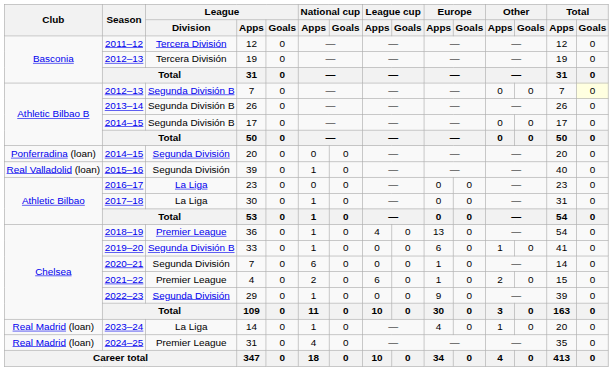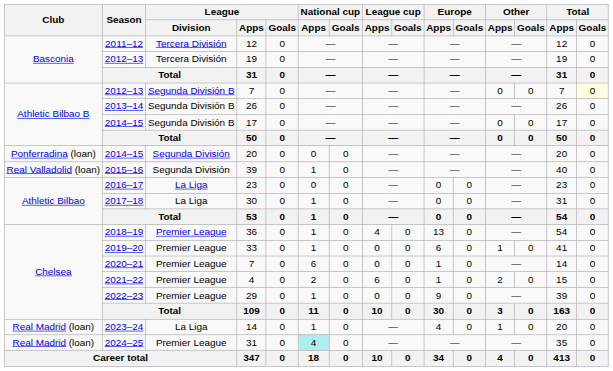 <table class="wikitable" style="text-align: center;">
 <tr>
 <th rowspan=2>Club</th>
 <th rowspan=2>Season</th>
 <th colspan=3>League</th>
 <th colspan=2>National cup</th>
 <th colspan=2>League cup</th>
 <th colspan=2>Europe</th>
 <th colspan=2>Other</th>
 <th colspan=2>Total</th>
 </tr>
 <tr>
 <th>Division</th>
 <th>Apps</th>
 <th>Goals</th>
 <th>Apps</th>
 <th>Goals</th>
 <th>Apps</th>
 <th>Goals</th>
 <th>Apps</th>
 <th>Goals</th>
 <th>Apps</th>
 <th>Goals</th>
 <th>Apps</th>
 <th>Goals</th>
 </tr>
 <tr>
 <td rowspan="3"><a href='#'>Basconia</a></td>
 <td><a href='#'>2011–12</a></td>
 <td><a href='#'>Tercera División</a></td>
 <td>12</td>
 <td>0</td>
 <td colspan="2">—</td>
 <td colspan="2">—</td>
 <td colspan="2">—</td>
 <td colspan="2">—</td>
 <td>12</td>
 <td>0</td>
 </tr>
 <tr>
 <td><a href='#'>2012–13</a></td>
 <td>Tercera División</td>
 <td>19</td>
 <td>0</td>
 <td colspan="2">—</td>
 <td colspan="2">—</td>
 <td colspan="2">—</td>
 <td colspan="2">—</td>
 <td>19</td>
 <td>0</td>
 </tr>
 <tr>
 <th colspan=2>Total</th>
 <th>31</th>
 <th>0</th>
 <th colspan="2">—</th>
 <th colspan="2">—</th>
 <th colspan="2">—</th>
 <th colspan="2">—</th>
 <th>31</th>
 <th>0</th>
 </tr>
 <tr>
 <td rowspan="4"><a href='#'>Athletic Bilbao B</a></td>
 <td><a href='#'>2012–13</a></td>
 <td><a href='#'>Segunda División B</a></td>
 <td>7</td>
 <td>0</td>
 <td colspan="2">—</td>
 <td colspan="2">—</td>
 <td colspan="2">—</td>
 <td>0</td>
 <td>0</td>
 <td>7</td>
 <td style="background: lightyellow;">0</td>
 </tr>
 <tr>
 <td><a href='#'>2013–14</a></td>
 <td>Segunda División B</td>
 <td>26</td>
 <td>0</td>
 <td colspan="2">—</td>
 <td colspan="2">—</td>
 <td colspan="2">—</td>
 <td colspan="2">—</td>
 <td>26</td>
 <td>0</td>
 </tr>
 <tr>
 <td><a href='#'>2014–15</a></td>
 <td>Segunda División B</td>
 <td>17</td>
 <td>0</td>
 <td colspan="2">—</td>
 <td colspan="2">—</td>
 <td colspan="2">—</td>
 <td>0</td>
 <td>0</td>
 <td>17</td>
 <td>0</td>
 </tr>
 <tr>
 <th colspan="2">Total</th>
 <th>50</th>
 <th>0</th>
 <th colspan="2">—</th>
 <th colspan="2">—</th>
 <th colspan="2">—</th>
 <th>0</th>
 <th>0</th>
 <th>50</th>
 <th>0</th>
 </tr>
 <tr>
 <td><a href='#'>Ponferradina</a> (loan)</td>
 <td><a href='#'>2014–15</a></td>
 <td><a href='#'>Segunda División</a></td>
 <td>20</td>
 <td>0</td>
 <td>0</td>
 <td>0</td>
 <td colspan="2">—</td>
 <td colspan="2">—</td>
 <td colspan="2">—</td>
 <td>20</td>
 <td>0</td>
 </tr>
 <tr>
 <td><a href='#'>Real Valladolid</a> (loan)</td>
 <td><a href='#'>2015–16</a></td>
 <td>Segunda División</td>
 <td>39</td>
 <td>0</td>
 <td>1</td>
 <td>0</td>
 <td colspan="2">—</td>
 <td colspan="2">—</td>
 <td colspan="2">—</td>
 <td>40</td>
 <td>0</td>
 </tr>
 <tr>
 <td rowspan="3"><a href='#'>Athletic Bilbao</a></td>
 <td><a href='#'>2016–17</a></td>
 <td><a href='#'>La Liga</a></td>
 <td>23</td>
 <td>0</td>
 <td>0</td>
 <td>0</td>
 <td colspan="2">—</td>
 <td>0</td>
 <td>0</td>
 <td colspan="2">—</td>
 <td>23</td>
 <td>0</td>
 </tr>
 <tr>
 <td><a href='#'>2017–18</a></td>
 <td>La Liga</td>
 <td>30</td>
 <td>0</td>
 <td>1</td>
 <td>0</td>
 <td colspan="2">—</td>
 <td>0</td>
 <td>0</td>
 <td colspan="2">—</td>
 <td>31</td>
 <td>0</td>
 </tr>
 <tr>
 <th colspan=2>Total</th>
 <th>53</th>
 <th>0</th>
 <th>1</th>
 <th>0</th>
 <th colspan="2">—</th>
 <th>0</th>
 <th>0</th>
 <th colspan="2">—</th>
 <th>54</th>
 <th>0</th>
 </tr>
 <tr>
 <td rowspan="6"><a href='#'>Chelsea</a></td>
 <td><a href='#'>2018–19</a></td>
 <td><a href='#'>Premier League</a></td>
 <td>36</td>
 <td>0</td>
 <td>1</td>
 <td>0</td>
 <td>4</td>
 <td>0</td>
 <td>13</td>
 <td>0</td>
 <td colspan=2>—</td>
 <td>54</td>
 <td>0</td>
 </tr>
 <tr>
 <td><a href='#'>2019–20</a></td>
-<td><a href='#'>Segunda División B</a></td>
+<td>Premier League</td>
 <td>33</td>
 <td>0</td>
 <td>1</td>
 <td>0</td>
 <td>0</td>
 <td>0</td>
 <td>6</td>
 <td>0</td>
 <td>1</td>
 <td>0</td>
 <td>41</td>
 <td>0</td>
 </tr>
 <tr>
 <td><a href='#'>2020–21</a></td>
-<td>Segunda División</td>
+<td>Premier League</td>
 <td>7</td>
 <td>0</td>
 <td>6</td>
 <td>0</td>
 <td>0</td>
 <td>0</td>
 <td>1</td>
 <td>0</td>
 <td colspan="2">—</td>
 <td>14</td>
 <td>0</td>
 </tr>
 <tr>
 <td><a href='#'>2021–22</a></td>
 <td>Premier League</td>
 <td>4</td>
 <td>0</td>
 <td>2</td>
 <td>0</td>
 <td>6</td>
 <td>0</td>
 <td>1</td>
 <td>0</td>
 <td>2</td>
 <td>0</td>
 <td>15</td>
 <td>0</td>
 </tr>
 <tr>
 <td><a href='#'>2022–23</a></td>
-<td><a href='#'>Segunda División</a></td>
+<td>Premier League</td>
 <td>29</td>
 <td>0</td>
 <td>1</td>
 <td>0</td>
 <td>0</td>
 <td>0</td>
 <td>9</td>
 <td>0</td>
 <td colspan="2">—</td>
 <td>39</td>
 <td>0</td>
 </tr>
 <tr>
 <th colspan="2">Total</th>
 <th>109</th>
 <th>0</th>
 <th>11</th>
 <th>0</th>
 <th>10</th>
 <th>0</th>
 <th>30</th>
 <th>0</th>
 <th>3</th>
 <th>0</th>
 <th>163</th>
 <th>0</th>
 </tr>
 <tr>
 <td><a href='#'>Real Madrid</a> (loan)</td>
 <td><a href='#'>2023–24</a></td>
 <td>La Liga</td>
 <td>14</td>
 <td>0</td>
 <td>1</td>
 <td>0</td>
 <td colspan="2">—</td>
 <td>4</td>
 <td>0</td>
 <td>1</td>
 <td>0</td>
 <td>20</td>
 <td>0</td>
 </tr>
 <tr>
 <td><a href='#'>Real Madrid</a> (loan)</td>
 <td><a href='#'>2024–25</a></td>
 <td>Premier League</td>
 <td>31</td>
 <td>0</td>
-<td>4</td>
+<td style="background: paleturquoise;">4</td>
 <td>0</td>
 <td colspan="2">—</td>
 <td colspan="2">—</td>
 <td colspan="2">—</td>
 <td>35</td>
 <td>0</td>
 </tr>
 <tr>
 <th colspan="3">Career total</th>
 <th>347</th>
 <th>0</th>
 <th>18</th>
 <th>0</th>
 <th>10</th>
 <th>0</th>
 <th>34</th>
 <th>0</th>
 <th>4</th>
 <th>0</th>
 <th>413</th>
 <th>0</th>
 </tr>
 </table>
